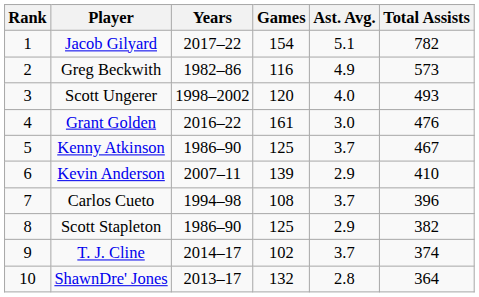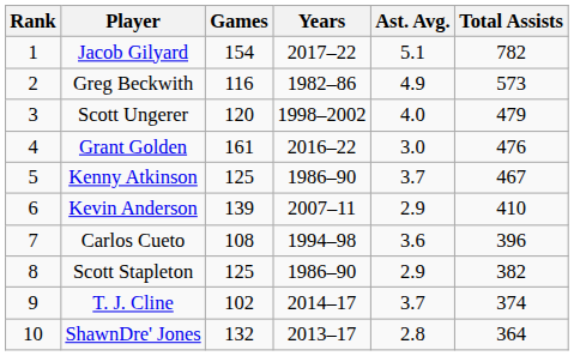 <table class= "wikitable" style="text-align:center">
 <tr>
 <th>Rank</th>
 <th>Player</th>
+<th>Games</th>
 <th>Years</th>
-<th>Games</th>
 <th>Ast. Avg.</th>
 <th>Total Assists</th>
 </tr>
 <tr>
 <td>1</td>
 <td><a href='#'>Jacob Gilyard</a></td>
+<td>154</td>
 <td>2017–22</td>
-<td>154</td>
 <td>5.1</td>
 <td>782</td>
 </tr>
 <tr>
 <td>2</td>
 <td>Greg Beckwith</td>
+<td>116</td>
 <td>1982–86</td>
-<td>116</td>
 <td>4.9</td>
 <td>573</td>
 </tr>
 <tr>
 <td>3</td>
 <td>Scott Ungerer</td>
+<td>120</td>
 <td>1998–2002</td>
-<td>120</td>
 <td>4.0</td>
-<td>493</td>
+<td>479</td>
 </tr>
 <tr>
 <td>4</td>
 <td><a href='#'>Grant Golden</a></td>
+<td>161</td>
 <td>2016–22</td>
-<td>161</td>
 <td>3.0</td>
 <td>476</td>
 </tr>
 <tr>
 <td>5</td>
 <td><a href='#'>Kenny Atkinson</a></td>
+<td>125</td>
 <td>1986–90</td>
-<td>125</td>
 <td>3.7</td>
 <td>467</td>
 </tr>
 <tr>
 <td>6</td>
 <td><a href='#'>Kevin Anderson</a></td>
+<td>139</td>
 <td>2007–11</td>
-<td>139</td>
 <td>2.9</td>
 <td>410</td>
 </tr>
 <tr>
 <td>7</td>
 <td>Carlos Cueto</td>
+<td>108</td>
 <td>1994–98</td>
-<td>108</td>
-<td>3.7</td>
+<td>3.6</td>
 <td>396</td>
 </tr>
 <tr>
 <td>8</td>
 <td>Scott Stapleton</td>
+<td>125</td>
 <td>1986–90</td>
-<td>125</td>
 <td>2.9</td>
 <td>382</td>
 </tr>
 <tr>
 <td>9</td>
 <td><a href='#'>T. J. Cline</a></td>
+<td>102</td>
 <td>2014–17</td>
-<td>102</td>
 <td>3.7</td>
 <td>374</td>
 </tr>
 <tr>
 <td>10</td>
 <td><a href='#'>ShawnDre' Jones</a></td>
+<td>132</td>
 <td>2013–17</td>
-<td>132</td>
 <td>2.8</td>
 <td>364</td>
 </tr>
 </table>
